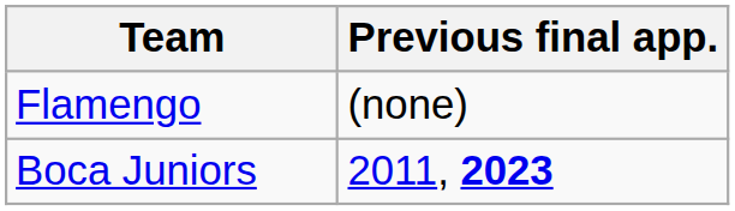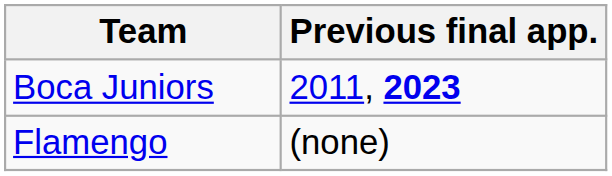 <table class="wikitable">
 <tr>
 <th width=120px>Team</th>
 <th>Previous final app.</th>
 </tr>
 <tr>
+<td> <a href='#'>Boca Juniors</a></td>
+<td><a href='#'>2011</a>, <strong><a href='#'>2023</a></strong></td>
+</tr>
+<tr>
 <td> <a href='#'>Flamengo</a></td>
 <td>(none)</td>
 </tr>
-<tr>
-<td> <a href='#'>Boca Juniors</a></td>
-<td><a href='#'>2011</a>, <strong><a href='#'>2023</a></strong></td>
-</tr>
 </table>
